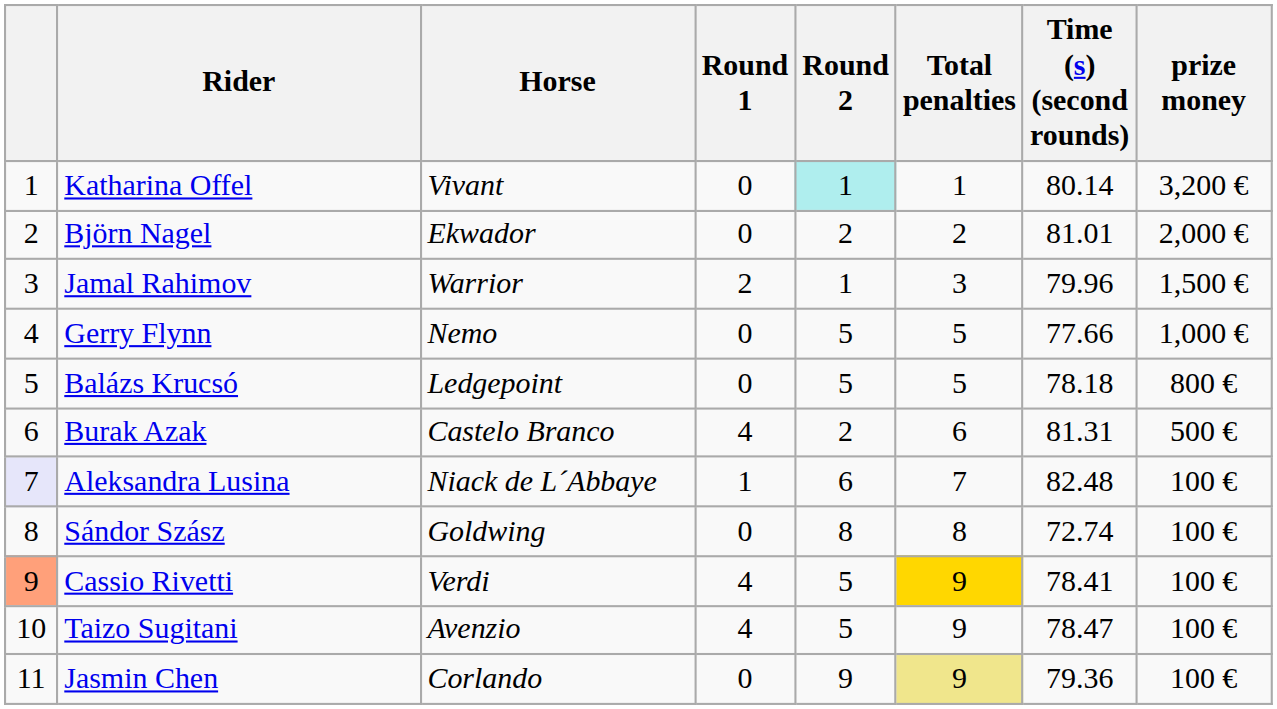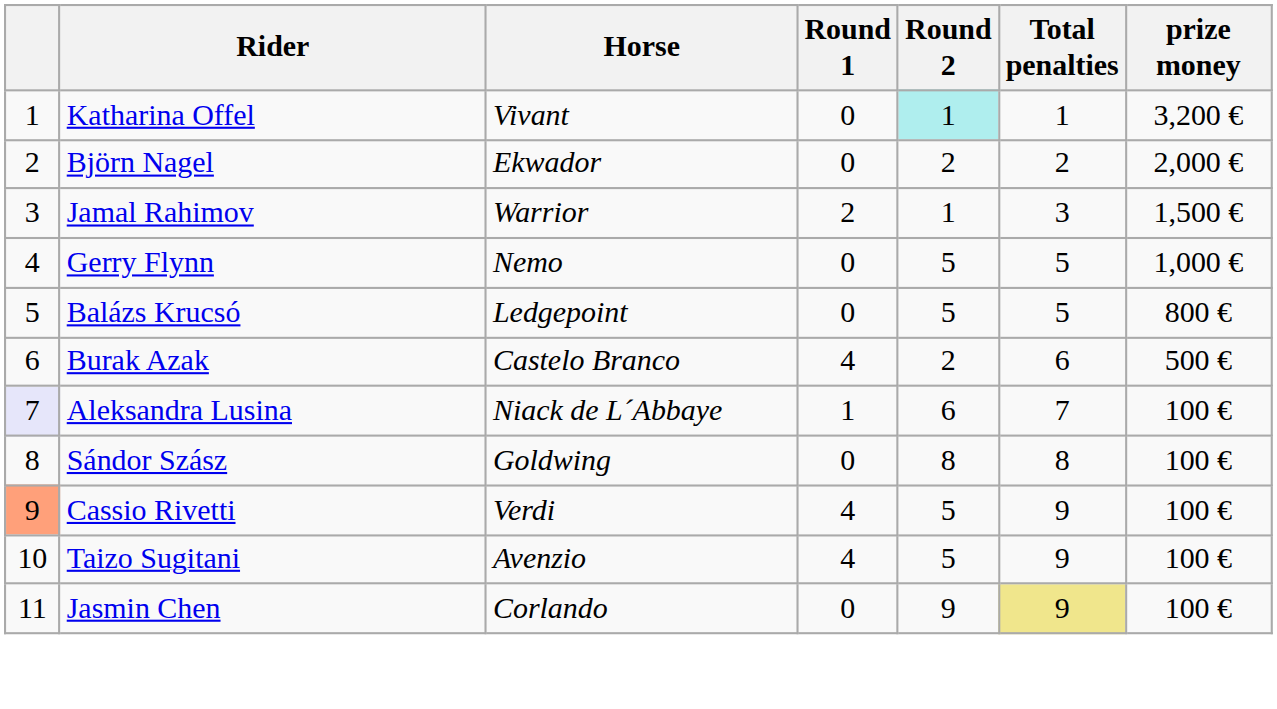 <table class="wikitable" style="font-size: 90%">
 <tr>
 <th width=20></th>
 <th width=210>Rider</th>
 <th width=150>Horse</th>
 <th>Round 1</th>
 <th>Round 2</th>
 <th>Total<br>penalties</th>
-<th>Time (<a href='#'>s</a>)<br>(second rounds)</th>
 <th width=65>prize<br>money</th>
 </tr>
 <tr>
 <td align=center>1</td>
 <td> <a href='#'>Katharina Offel</a></td>
 <td><em>Vivant</em></td>
 <td align=center>0</td>
 <td align=center style="background: paleturquoise;">1</td>
 <td align=center>1</td>
-<td align=center>80.14</td>
 <td align=center>3,200 €</td>
 </tr>
 <tr>
 <td align=center>2</td>
 <td> <a href='#'>Björn Nagel</a></td>
 <td><em>Ekwador</em></td>
 <td align=center>0</td>
 <td align=center>2</td>
 <td align=center>2</td>
-<td align=center>81.01</td>
 <td align=center>2,000 €</td>
 </tr>
 <tr>
 <td align=center>3</td>
 <td> <a href='#'>Jamal Rahimov</a></td>
 <td><em>Warrior</em></td>
 <td align=center>2</td>
 <td align=center>1</td>
 <td align=center>3</td>
-<td align=center>79.96</td>
 <td align=center>1,500 €</td>
 </tr>
 <tr>
 <td align=center>4</td>
 <td> <a href='#'>Gerry Flynn</a></td>
 <td><em>Nemo</em></td>
 <td align=center>0</td>
 <td align=center>5</td>
 <td align=center>5</td>
-<td align=center>77.66</td>
 <td align=center>1,000 €</td>
 </tr>
 <tr>
 <td align=center>5</td>
 <td> <a href='#'>Balázs Krucsó</a></td>
 <td><em>Ledgepoint</em></td>
 <td align=center>0</td>
 <td align=center>5</td>
 <td align=center>5</td>
-<td align=center>78.18</td>
 <td align=center>800 €</td>
 </tr>
 <tr>
 <td align=center>6</td>
 <td> <a href='#'>Burak Azak</a></td>
 <td><em>Castelo Branco</em></td>
 <td align=center>4</td>
 <td align=center>2</td>
 <td align=center>6</td>
-<td align=center>81.31</td>
 <td align=center>500 €</td>
 </tr>
 <tr>
 <td align=center style="background: lavender;">7</td>
 <td> <a href='#'>Aleksandra Lusina</a></td>
 <td><em>Niack de L´Abbaye</em></td>
 <td align=center>1</td>
 <td align=center>6</td>
 <td align=center>7</td>
-<td align=center>82.48</td>
 <td align=center>100 €</td>
 </tr>
 <tr>
 <td align=center>8</td>
 <td> <a href='#'>Sándor Szász</a></td>
 <td><em>Goldwing</em></td>
 <td align=center>0</td>
 <td align=center>8</td>
 <td align=center>8</td>
-<td align=center>72.74</td>
 <td align=center>100 €</td>
 </tr>
 <tr>
 <td align=center style="background: lightsalmon;">9</td>
 <td> <a href='#'>Cassio Rivetti</a></td>
 <td><em>Verdi</em></td>
 <td align=center>4</td>
 <td align=center>5</td>
-<td align=center style="background: gold;">9</td>
-<td align=center>78.41</td>
+<td align=center>9</td>
 <td align=center>100 €</td>
 </tr>
 <tr>
 <td align=center>10</td>
 <td> <a href='#'>Taizo Sugitani</a></td>
 <td><em>Avenzio</em></td>
 <td align=center>4</td>
 <td align=center>5</td>
 <td align=center>9</td>
-<td align=center>78.47</td>
 <td align=center>100 €</td>
 </tr>
 <tr>
 <td align=center>11</td>
 <td> <a href='#'>Jasmin Chen</a></td>
 <td><em>Corlando</em></td>
 <td align=center>0</td>
 <td align=center>9</td>
 <td align=center style="background: khaki;">9</td>
-<td align=center>79.36</td>
 <td align=center>100 €</td>
 </tr>
 </table>
